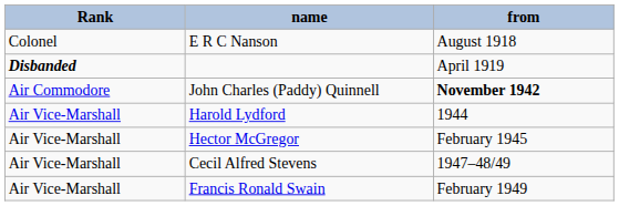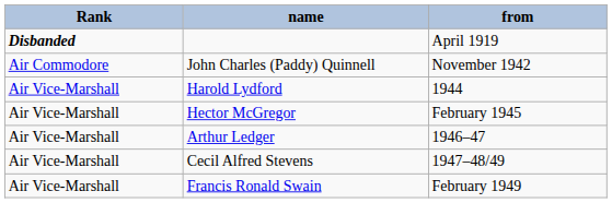 <table class="wikitable sortable">
 <tr style="vertical-align: top;">
 <th scope="col" style="width: 180px; background:#B0C4DE;">Rank</th>
 <th scope="col" style="width: 250px; background:#B0C4DE;">name</th>
 <th scope="col" style="width: 180px; background:#B0C4DE;">from</th>
-</tr>
-<tr style="vertical-align: top;">
-<td>Colonel</td>
-<td>E R C Nanson</td>
-<td>August 1918</td>
 </tr>
 <tr style="vertical-align: top;">
 <td><strong><em>Disbanded</em></strong></td>
 <td></td>
 <td>April 1919</td>
 </tr>
 <tr style="vertical-align: top;">
 <td><a href='#'>Air Commodore</a></td>
 <td>John Charles (Paddy) Quinnell</td>
-<td><strong>November 1942</strong></td>
+<td>November 1942</td>
 </tr>
 <tr style="vertical-align: top;">
 <td><a href='#'>Air Vice-Marshall</a></td>
 <td><a href='#'>Harold Lydford</a></td>
 <td>1944</td>
 </tr>
 <tr style="vertical-align: top;">
 <td>Air Vice-Marshall</td>
 <td><a href='#'>Hector McGregor</a></td>
 <td>February 1945</td>
 </tr>
 <tr style="vertical-align: top;">
 <td>Air Vice-Marshall</td>
+<td><a href='#'>Arthur Ledger</a></td>
+<td>1946–47</td>
+</tr>
+<tr style="vertical-align: top;">
+<td>Air Vice-Marshall</td>
 <td>Cecil Alfred Stevens</td>
 <td>1947–48/49</td>
 </tr>
 <tr style="vertical-align: top;">
 <td>Air Vice-Marshall</td>
 <td><a href='#'>Francis Ronald Swain</a></td>
 <td>February 1949</td>
 </tr>
 </table>
